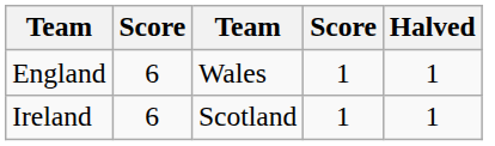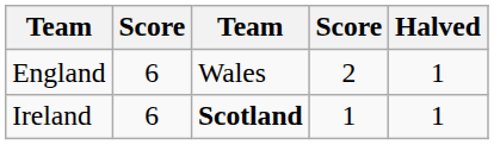 <table class="wikitable" style="text-align:center">
 <tr>
 <th>Team</th>
 <th>Score</th>
 <th>Team</th>
 <th>Score</th>
 <th>Halved</th>
 </tr>
 <tr>
 <td align=left> England</td>
 <td>6</td>
 <td align=left> Wales</td>
-<td>1</td>
+<td>2</td>
 <td>1</td>
 </tr>
 <tr>
 <td align=left> Ireland</td>
 <td>6</td>
-<td align=left> Scotland</td>
+<td align=left><strong> Scotland</strong></td>
 <td>1</td>
 <td>1</td>
 </tr>
 </table>
